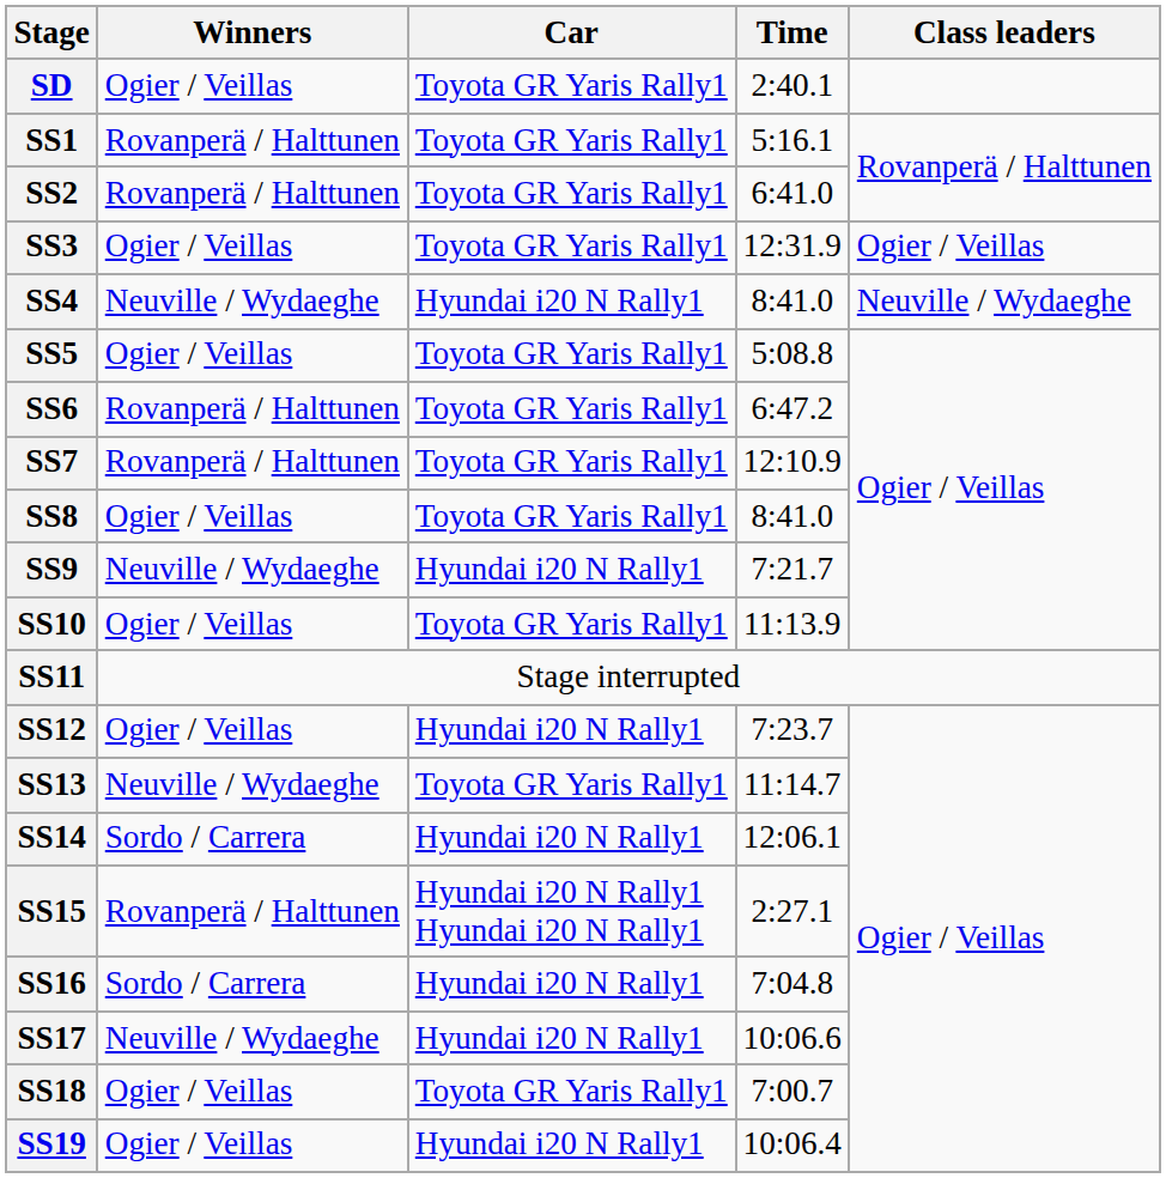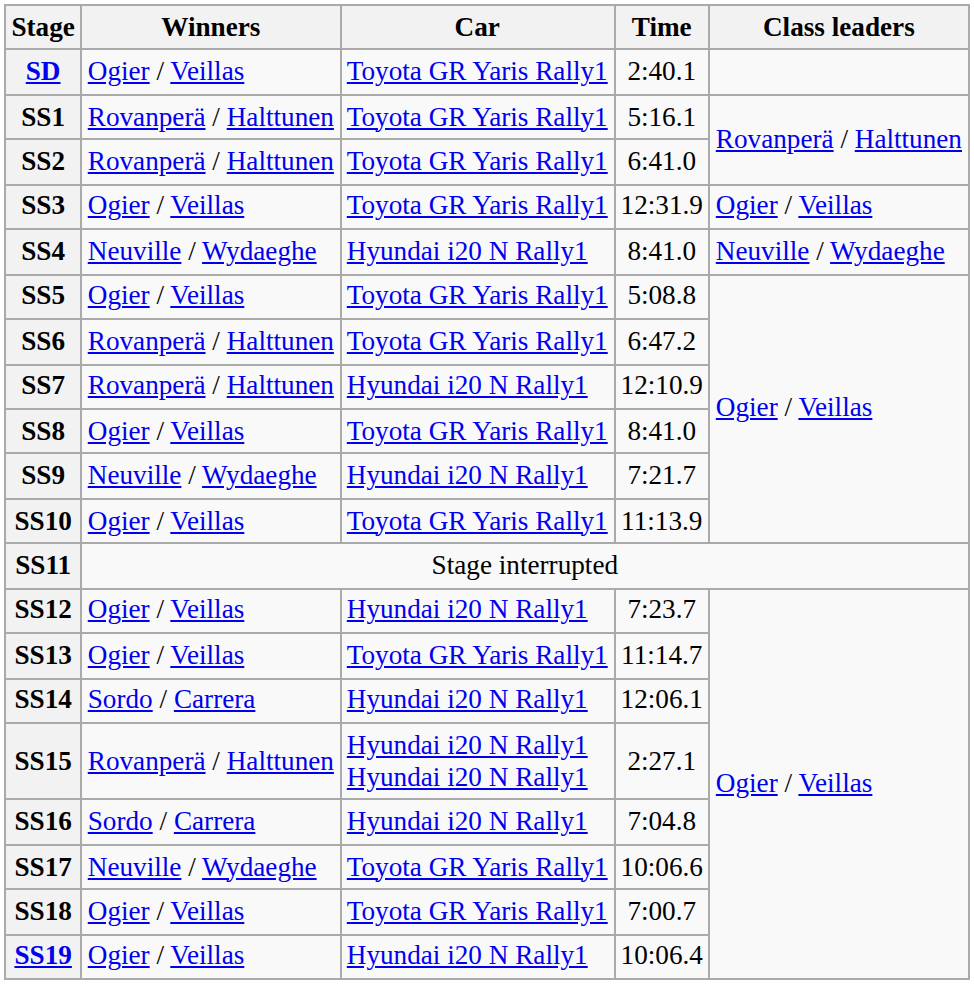 <table class="wikitable" style="font-size:85%">
 <tr>
 <th>Stage</th>
 <th>Winners</th>
 <th>Car</th>
 <th>Time</th>
 <th>Class leaders</th>
 </tr>
 <tr>
 <th><a href='#'>SD</a></th>
 <td><a href='#'>Ogier</a> / <a href='#'>Veillas</a></td>
 <td><a href='#'>Toyota GR Yaris Rally1</a></td>
 <td align="center">2:40.1</td>
 <td></td>
 </tr>
 <tr>
 <th>SS1</th>
 <td><a href='#'>Rovanperä</a> / <a href='#'>Halttunen</a></td>
 <td><a href='#'>Toyota GR Yaris Rally1</a></td>
 <td align="center">5:16.1</td>
 <td rowspan="2"><a href='#'>Rovanperä</a> / <a href='#'>Halttunen</a></td>
 </tr>
 <tr>
 <th>SS2</th>
 <td><a href='#'>Rovanperä</a> / <a href='#'>Halttunen</a></td>
 <td><a href='#'>Toyota GR Yaris Rally1</a></td>
 <td align="center">6:41.0</td>
 </tr>
 <tr>
 <th>SS3</th>
 <td><a href='#'>Ogier</a> / <a href='#'>Veillas</a></td>
 <td><a href='#'>Toyota GR Yaris Rally1</a></td>
 <td align="center">12:31.9</td>
 <td><a href='#'>Ogier</a> / <a href='#'>Veillas</a></td>
 </tr>
 <tr>
 <th>SS4</th>
 <td><a href='#'>Neuville</a> / <a href='#'>Wydaeghe</a></td>
 <td><a href='#'>Hyundai i20 N Rally1</a></td>
 <td align="center">8:41.0</td>
 <td><a href='#'>Neuville</a> / <a href='#'>Wydaeghe</a></td>
 </tr>
 <tr>
 <th>SS5</th>
 <td><a href='#'>Ogier</a> / <a href='#'>Veillas</a></td>
 <td><a href='#'>Toyota GR Yaris Rally1</a></td>
 <td align="center">5:08.8</td>
 <td rowspan="6"><a href='#'>Ogier</a> / <a href='#'>Veillas</a></td>
 </tr>
 <tr>
 <th>SS6</th>
 <td><a href='#'>Rovanperä</a> / <a href='#'>Halttunen</a></td>
 <td><a href='#'>Toyota GR Yaris Rally1</a></td>
 <td align="center">6:47.2</td>
 </tr>
 <tr>
 <th>SS7</th>
 <td><a href='#'>Rovanperä</a> / <a href='#'>Halttunen</a></td>
-<td><a href='#'>Toyota GR Yaris Rally1</a></td>
+<td><a href='#'>Hyundai i20 N Rally1</a></td>
 <td align="center">12:10.9</td>
 </tr>
 <tr>
 <th>SS8</th>
 <td><a href='#'>Ogier</a> / <a href='#'>Veillas</a></td>
 <td><a href='#'>Toyota GR Yaris Rally1</a></td>
 <td align="center">8:41.0</td>
 </tr>
 <tr>
 <th>SS9</th>
 <td><a href='#'>Neuville</a> / <a href='#'>Wydaeghe</a></td>
 <td><a href='#'>Hyundai i20 N Rally1</a></td>
 <td align="center">7:21.7</td>
 </tr>
 <tr>
 <th>SS10</th>
 <td><a href='#'>Ogier</a> / <a href='#'>Veillas</a></td>
 <td><a href='#'>Toyota GR Yaris Rally1</a></td>
 <td align="center">11:13.9</td>
 </tr>
 <tr>
 <th>SS11</th>
 <td colspan="4" align="center">Stage interrupted</td>
 </tr>
 <tr>
 <th>SS12</th>
 <td><a href='#'>Ogier</a> / <a href='#'>Veillas</a></td>
 <td><a href='#'>Hyundai i20 N Rally1</a></td>
 <td align="center">7:23.7</td>
 <td rowspan="8"><a href='#'>Ogier</a> / <a href='#'>Veillas</a></td>
 </tr>
 <tr>
 <th>SS13</th>
-<td><a href='#'>Neuville</a> / <a href='#'>Wydaeghe</a></td>
+<td><a href='#'>Ogier</a> / <a href='#'>Veillas</a></td>
 <td><a href='#'>Toyota GR Yaris Rally1</a></td>
 <td align="center">11:14.7</td>
 </tr>
 <tr>
 <th>SS14</th>
 <td><a href='#'>Sordo</a> / <a href='#'>Carrera</a></td>
 <td><a href='#'>Hyundai i20 N Rally1</a></td>
 <td align="center">12:06.1</td>
 </tr>
 <tr>
 <th>SS15</th>
 <td><a href='#'>Rovanperä</a> / <a href='#'>Halttunen</a></td>
 <td><a href='#'>Hyundai i20 N Rally1</a><br><a href='#'>Hyundai i20 N Rally1</a></td>
 <td align="center">2:27.1</td>
 </tr>
 <tr>
 <th>SS16</th>
 <td><a href='#'>Sordo</a> / <a href='#'>Carrera</a></td>
 <td><a href='#'>Hyundai i20 N Rally1</a></td>
 <td align="center">7:04.8</td>
 </tr>
 <tr>
 <th>SS17</th>
 <td><a href='#'>Neuville</a> / <a href='#'>Wydaeghe</a></td>
-<td><a href='#'>Hyundai i20 N Rally1</a></td>
+<td><a href='#'>Toyota GR Yaris Rally1</a></td>
 <td align="center">10:06.6</td>
 </tr>
 <tr>
 <th>SS18</th>
 <td><a href='#'>Ogier</a> / <a href='#'>Veillas</a></td>
 <td><a href='#'>Toyota GR Yaris Rally1</a></td>
 <td align="center">7:00.7</td>
 </tr>
 <tr>
 <th><a href='#'>SS19</a></th>
 <td><a href='#'>Ogier</a> / <a href='#'>Veillas</a></td>
 <td><a href='#'>Hyundai i20 N Rally1</a></td>
 <td align="center">10:06.4</td>
 </tr>
 <tr>
 </tr>
 </table>
